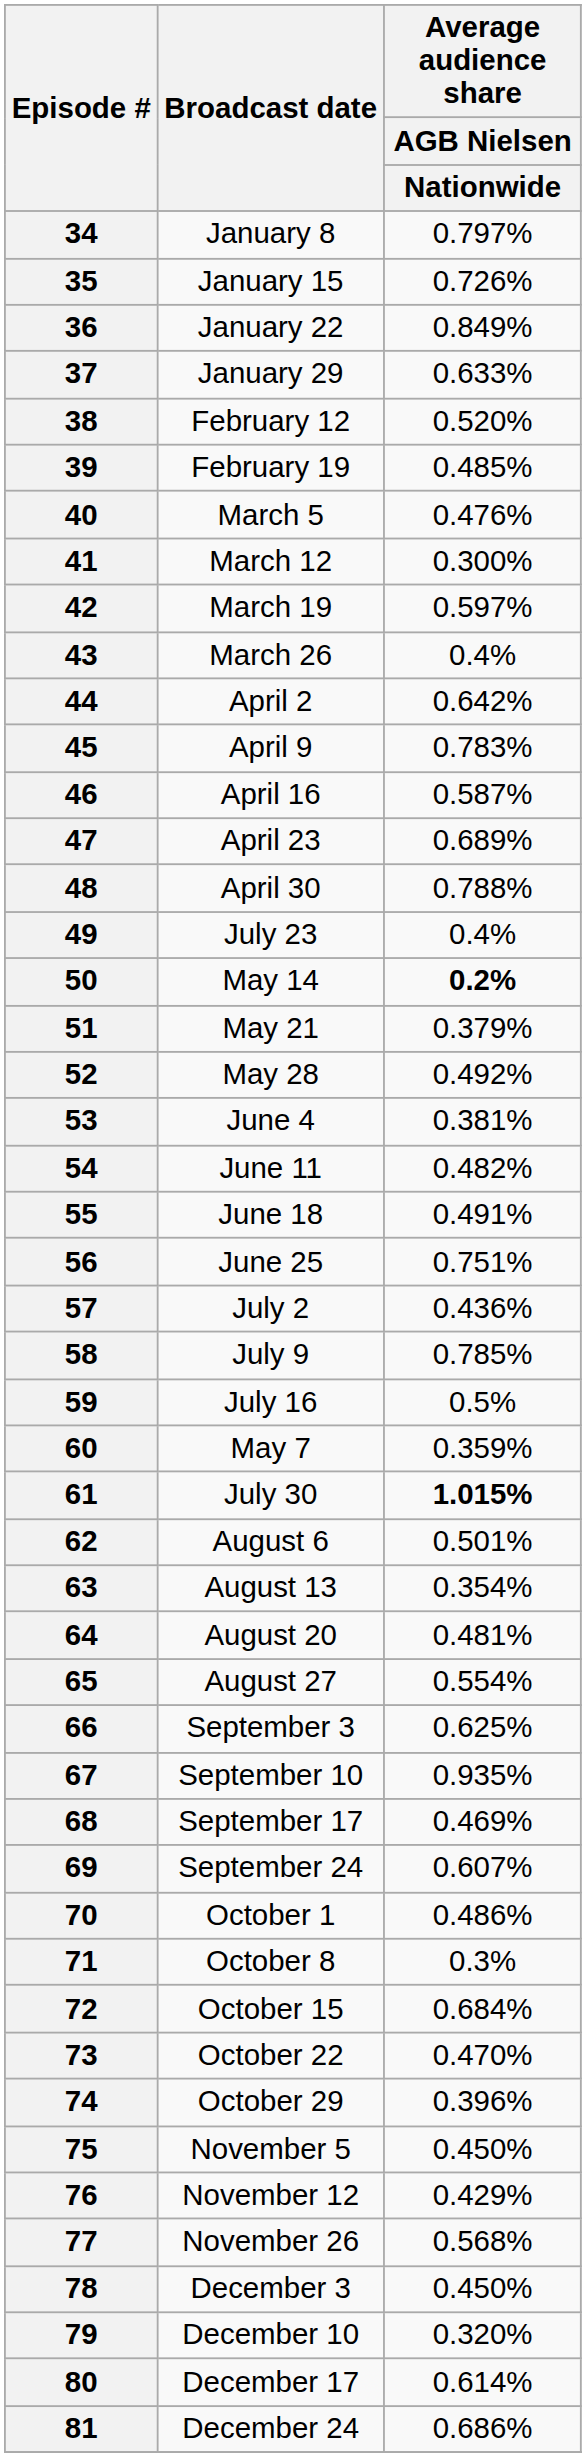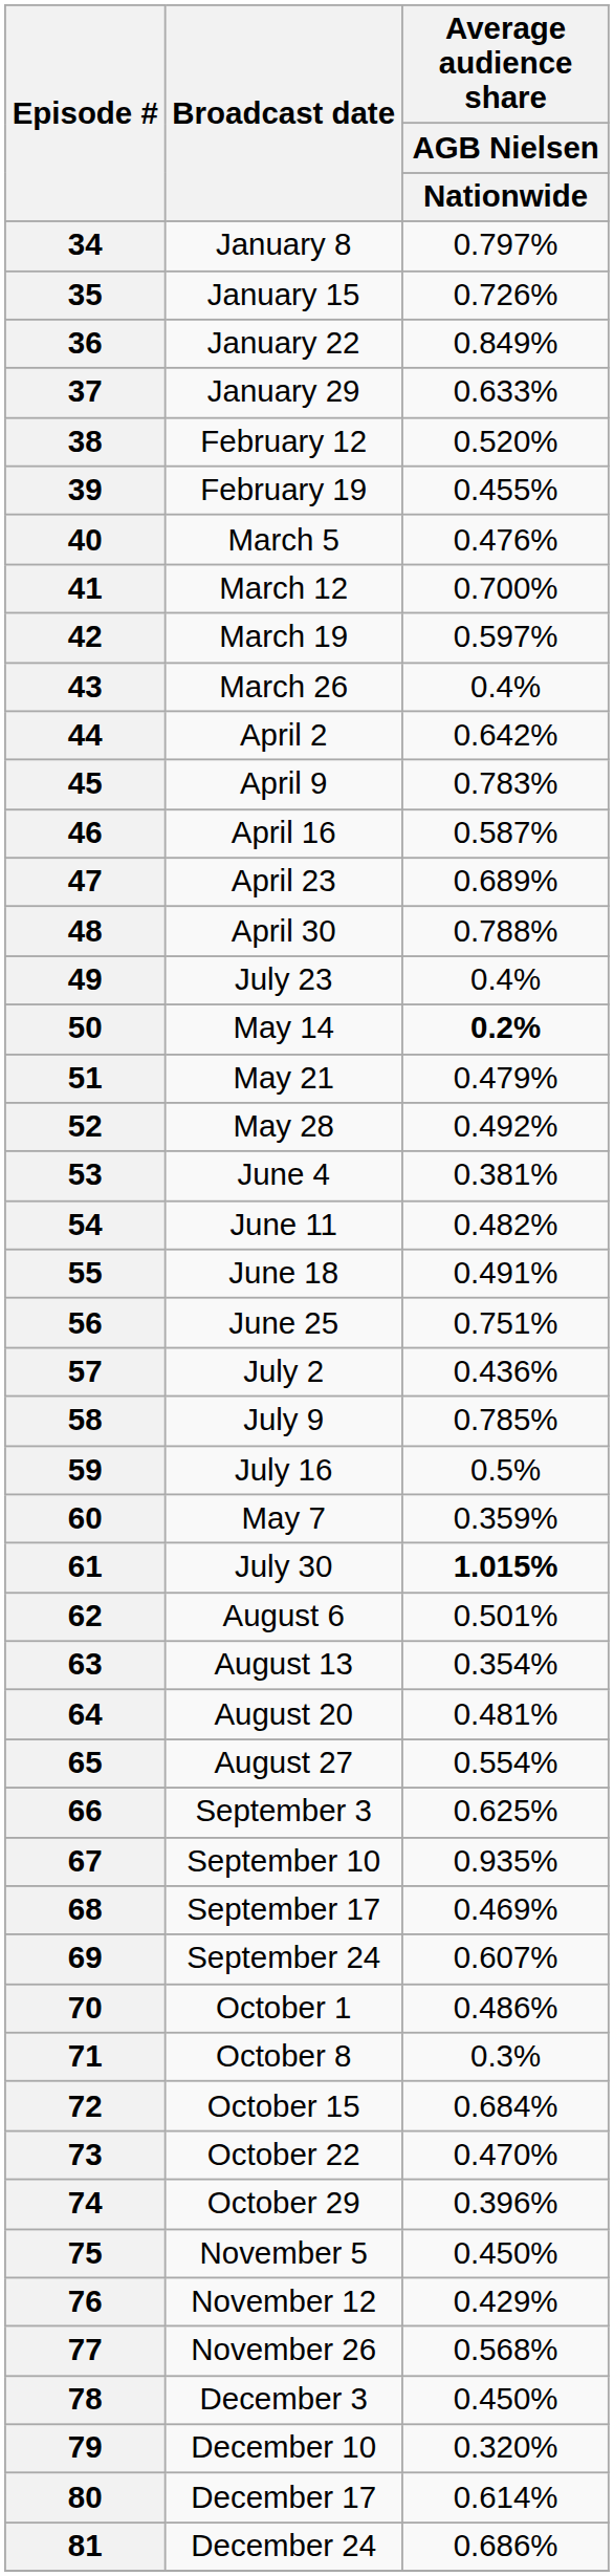 <table class="wikitable" style="text-align:center">
 <tr>
 <th rowspan="3">Episode #</th>
 <th rowspan="3">Broadcast date</th>
 <th>Average audience share</th>
 </tr>
 <tr>
 <th colspan="1">AGB Nielsen<br></th>
 </tr>
 <tr>
 <th width=100>Nationwide</th>
 </tr>
 <tr>
 <th>34</th>
 <td>January 8</td>
 <td>0.797%</td>
 </tr>
 <tr>
 <th>35</th>
 <td>January 15</td>
 <td>0.726%</td>
 </tr>
 <tr>
 <th>36</th>
 <td>January 22</td>
 <td>0.849%</td>
 </tr>
 <tr>
 <th>37</th>
 <td>January 29</td>
 <td>0.633%</td>
 </tr>
 <tr>
 <th>38</th>
 <td>February 12</td>
 <td>0.520%</td>
 </tr>
 <tr>
 <th>39</th>
 <td>February 19</td>
-<td>0.485%</td>
+<td>0.455%</td>
 </tr>
 <tr>
 <th>40</th>
 <td>March 5</td>
 <td>0.476%</td>
 </tr>
 <tr>
 <th>41</th>
 <td>March 12</td>
-<td>0.300%</td>
+<td>0.700%</td>
 </tr>
 <tr>
 <th>42</th>
 <td>March 19</td>
 <td>0.597%</td>
 </tr>
 <tr>
 <th>43</th>
 <td>March 26</td>
 <td>0.4%</td>
 </tr>
 <tr>
 <th>44</th>
 <td>April 2</td>
 <td>0.642%</td>
 </tr>
 <tr>
 <th>45</th>
 <td>April 9</td>
 <td>0.783%</td>
 </tr>
 <tr>
 <th>46</th>
 <td>April 16</td>
 <td>0.587%</td>
 </tr>
 <tr>
 <th>47</th>
 <td>April 23</td>
 <td>0.689%</td>
 </tr>
 <tr>
 <th>48</th>
 <td>April 30</td>
 <td>0.788%</td>
 </tr>
 <tr>
 <th>49</th>
 <td>July 23</td>
 <td>0.4%</td>
 </tr>
 <tr>
 <th>50</th>
 <td>May 14</td>
 <td><span><strong>0.2%</strong></span></td>
 </tr>
 <tr>
 <th>51</th>
 <td>May 21</td>
-<td>0.379%</td>
+<td>0.479%</td>
 </tr>
 <tr>
 <th>52</th>
 <td>May 28</td>
 <td>0.492%</td>
 </tr>
 <tr>
 <th>53</th>
 <td>June 4</td>
 <td>0.381%</td>
 </tr>
 <tr>
 <th>54</th>
 <td>June 11</td>
 <td>0.482%</td>
 </tr>
 <tr>
 <th>55</th>
 <td>June 18</td>
 <td>0.491%</td>
 </tr>
 <tr>
 <th>56</th>
 <td>June 25</td>
 <td>0.751%</td>
 </tr>
 <tr>
 <th>57</th>
 <td>July 2</td>
 <td>0.436%</td>
 </tr>
 <tr>
 <th>58</th>
 <td>July 9</td>
 <td>0.785%</td>
 </tr>
 <tr>
 <th>59</th>
 <td>July 16</td>
 <td>0.5%</td>
 </tr>
 <tr>
 <th>60</th>
 <td>May 7</td>
 <td>0.359%</td>
 </tr>
 <tr>
 <th>61</th>
 <td>July 30</td>
 <td><span><strong>1.015%</strong></span></td>
 </tr>
 <tr>
 <th>62</th>
 <td>August 6</td>
 <td>0.501%</td>
 </tr>
 <tr>
 <th>63</th>
 <td>August 13</td>
 <td>0.354%</td>
 </tr>
 <tr>
 <th>64</th>
 <td>August 20</td>
 <td>0.481%</td>
 </tr>
 <tr>
 <th>65</th>
 <td>August 27</td>
 <td>0.554%</td>
 </tr>
 <tr>
 <th>66</th>
 <td>September 3</td>
 <td>0.625%</td>
 </tr>
 <tr>
 <th>67</th>
 <td>September 10</td>
 <td>0.935%</td>
 </tr>
 <tr>
 <th>68</th>
 <td>September 17</td>
 <td>0.469%</td>
 </tr>
 <tr>
 <th>69</th>
 <td>September 24</td>
 <td>0.607%</td>
 </tr>
 <tr>
 <th>70</th>
 <td>October 1</td>
 <td>0.486%</td>
 </tr>
 <tr>
 <th>71</th>
 <td>October 8</td>
 <td>0.3%</td>
 </tr>
 <tr>
 <th>72</th>
 <td>October 15</td>
 <td>0.684%</td>
 </tr>
 <tr>
 <th>73</th>
 <td>October 22</td>
 <td>0.470%</td>
 </tr>
 <tr>
 <th>74</th>
 <td>October 29</td>
 <td>0.396%</td>
 </tr>
 <tr>
 <th>75</th>
 <td>November 5</td>
 <td>0.450%</td>
 </tr>
 <tr>
 <th>76</th>
 <td>November 12</td>
 <td>0.429%</td>
 </tr>
 <tr>
 <th>77</th>
 <td>November 26</td>
 <td>0.568%</td>
 </tr>
 <tr>
 <th>78</th>
 <td>December 3</td>
 <td>0.450%</td>
 </tr>
 <tr>
 <th>79</th>
 <td>December 10</td>
 <td>0.320%</td>
 </tr>
 <tr>
 <th>80</th>
 <td>December 17</td>
 <td>0.614%</td>
 </tr>
 <tr>
 <th>81</th>
 <td>December 24</td>
 <td>0.686%</td>
 </tr>
 <tr>
 </tr>
 </table>
